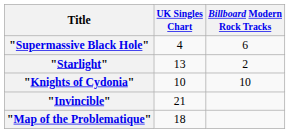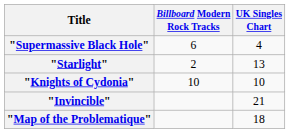 <table class="wikitable plainrowheaders">
 <tr>
 <th>Title</th>
+<th><small><em><a href='#'>Billboard</a></em> <a href='#'>Modern<br>Rock Tracks</a> </small></th>
 <th><small><a href='#'>UK Singles<br>Chart</a></small></th>
-<th><small><em><a href='#'>Billboard</a></em> <a href='#'>Modern<br>Rock Tracks</a> </small></th>
 </tr>
 <tr>
 <th scope="row">"<a href='#'>Supermassive Black Hole</a>"</th>
+<td style="text-align:center;">6</td>
 <td style="text-align:center;">4</td>
-<td style="text-align:center;">6</td>
 </tr>
 <tr>
 <th scope="row">"<a href='#'>Starlight</a>"</th>
+<td style="text-align:center;">2</td>
 <td style="text-align:center;">13</td>
-<td style="text-align:center;">2</td>
 </tr>
 <tr>
 <th scope="row">"<a href='#'>Knights of Cydonia</a>"</th>
 <td style="text-align:center;">10</td>
 <td style="text-align:center;">10</td>
 </tr>
 <tr>
 <th scope="row">"<a href='#'>Invincible</a>"</th>
+<td></td>
 <td style="text-align:center;">21</td>
-<td></td>
 </tr>
 <tr>
 <th scope="row">"<a href='#'>Map of the Problematique</a>"</th>
+<td></td>
 <td style="text-align:center;">18</td>
-<td></td>
 </tr>
 </table>
